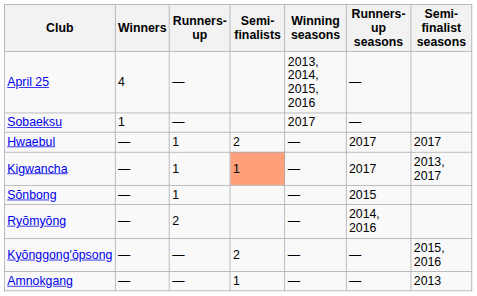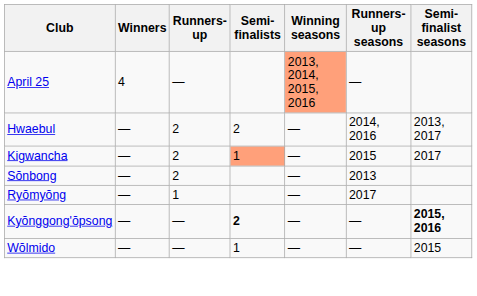 <table class="wikitable sortable">
 <tr>
 <th>Club</th>
 <th>Winners</th>
 <th>Runners-up</th>
 <th>Semi-finalists</th>
 <th>Winning seasons</th>
 <th>Runners-up seasons</th>
 <th>Semi-finalist seasons</th>
 </tr>
 <tr>
 <td><a href='#'>April 25</a></td>
 <td>4</td>
 <td>—</td>
 <td></td>
-<td>2013, 2014, 2015, 2016</td>
-<td>—</td>
-<td></td>
-</tr>
-<tr>
-<td><a href='#'>Sobaeksu</a></td>
-<td>1</td>
-<td>—</td>
-<td></td>
-<td>2017</td>
+<td style="background: lightsalmon;">2013, 2014, 2015, 2016</td>
 <td>—</td>
 <td></td>
 </tr>
 <tr>
 <td><a href='#'>Hwaebul</a></td>
 <td>—</td>
-<td>1</td>
+<td>2</td>
 <td>2</td>
 <td>—</td>
-<td>2017</td>
-<td>2017</td>
+<td>2014, 2016</td>
+<td>2013, 2017</td>
 </tr>
 <tr>
 <td><a href='#'>Kigwancha</a></td>
 <td>—</td>
-<td>1</td>
+<td>2</td>
 <td style="background: lightsalmon;">1</td>
 <td>—</td>
+<td>2015</td>
 <td>2017</td>
-<td>2013, 2017</td>
 </tr>
 <tr>
 <td><a href='#'>Sŏnbong</a></td>
 <td>—</td>
-<td>1</td>
+<td>2</td>
 <td></td>
 <td>—</td>
-<td>2015</td>
+<td>2013</td>
 <td></td>
 </tr>
 <tr>
 <td><a href='#'>Ryŏmyŏng</a></td>
 <td>—</td>
-<td>2</td>
+<td>1</td>
 <td></td>
 <td>—</td>
-<td>2014, 2016</td>
+<td>2017</td>
 <td></td>
 </tr>
 <tr>
 <td><a href='#'>Kyŏnggong'ŏpsong</a></td>
 <td>—</td>
 <td>—</td>
-<td>2</td>
+<td><strong>2</strong></td>
 <td>—</td>
 <td>—</td>
-<td>2015, 2016</td>
+<td><strong>2015, 2016</strong></td>
 </tr>
 <tr>
-<td><a href='#'>Amnokgang</a></td>
+<td><a href='#'>Wŏlmido</a></td>
 <td>—</td>
 <td>—</td>
 <td>1</td>
 <td>—</td>
 <td>—</td>
-<td>2013</td>
+<td>2015</td>
 </tr>
 </table>
